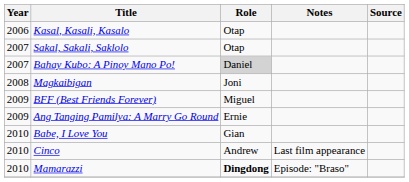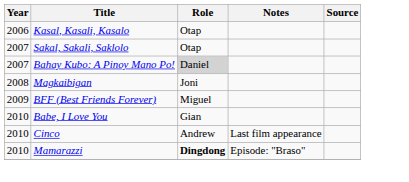 <table class="wikitable sortable" >
 <tr>
 <th>Year</th>
 <th>Title</th>
 <th>Role</th>
 <th class="unsortable">Notes </th>
 <th class="unsortable">Source </th>
 </tr>
 <tr>
 <td>2006</td>
 <td><em><a href='#'>Kasal, Kasali, Kasalo</a></em></td>
 <td>Otap</td>
 <td></td>
 <td></td>
 </tr>
 <tr>
 <td>2007</td>
 <td><em><a href='#'>Sakal, Sakali, Saklolo</a></em></td>
 <td>Otap</td>
 <td></td>
 <td></td>
 </tr>
 <tr>
 <td>2007</td>
 <td><em><a href='#'>Bahay Kubo: A Pinoy Mano Po!</a></em></td>
 <td style="background: lightgrey;">Daniel</td>
 <td></td>
 <td></td>
 </tr>
 <tr>
 <td>2008</td>
 <td><em><a href='#'>Magkaibigan</a></em></td>
 <td>Joni</td>
 <td></td>
 <td></td>
 </tr>
 <tr>
 <td>2009</td>
 <td><em><a href='#'>BFF (Best Friends Forever)</a></em></td>
 <td>Miguel</td>
 <td></td>
 <td></td>
 </tr>
 <tr>
-<td>2009</td>
-<td><em><a href='#'>Ang Tanging Pamilya: A Marry Go Round</a></em></td>
-<td>Ernie</td>
-<td></td>
-<td></td>
-</tr>
-<tr>
 <td>2010</td>
 <td><em><a href='#'>Babe, I Love You</a></em></td>
 <td>Gian</td>
 <td></td>
 <td></td>
 </tr>
 <tr>
 <td>2010</td>
 <td><em><a href='#'>Cinco</a></em></td>
 <td>Andrew</td>
 <td>Last film appearance</td>
 <td></td>
 </tr>
 <tr>
 <td>2010</td>
 <td><em><a href='#'>Mamarazzi</a></em></td>
 <td><strong>Dingdong</strong></td>
 <td>Episode: "Braso"</td>
 <td></td>
 </tr>
 <tr>
 </tr>
 </table>
